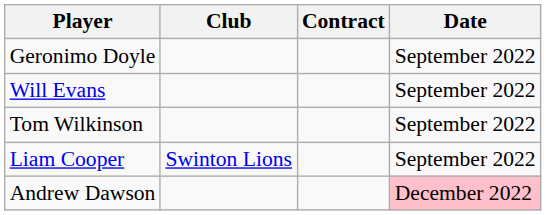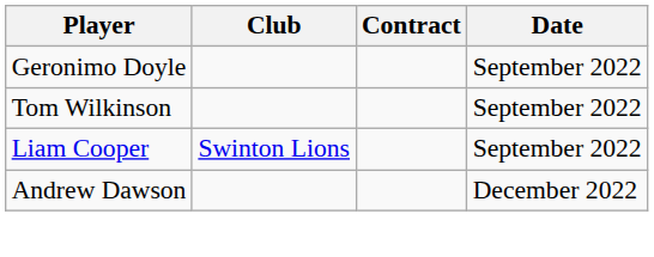 <table class="wikitable">
 <tr>
 <th>Player</th>
 <th>Club</th>
 <th>Contract</th>
 <th>Date</th>
 </tr>
 <tr>
 <td>Geronimo Doyle</td>
-<td></td>
-<td></td>
-<td>September 2022</td>
-</tr>
-<tr>
-<td><a href='#'>Will Evans</a></td>
 <td></td>
 <td></td>
 <td>September 2022</td>
 </tr>
 <tr>
 <td>Tom Wilkinson</td>
 <td></td>
 <td></td>
 <td>September 2022</td>
 </tr>
 <tr>
 <td><a href='#'>Liam Cooper</a></td>
 <td><a href='#'>Swinton Lions</a></td>
 <td></td>
 <td>September 2022</td>
 </tr>
 <tr>
 <td>Andrew Dawson</td>
 <td></td>
 <td></td>
-<td style="background: pink;">December 2022</td>
+<td>December 2022</td>
 </tr>
 </table>
